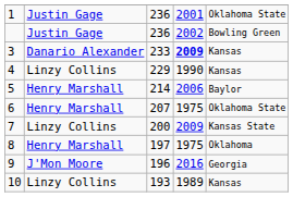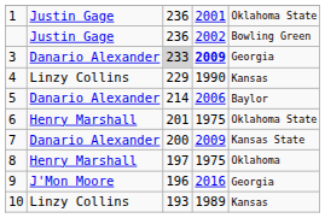 <table class="wikitable">
 <tr>
 </tr>
 <tr>
 <td>1</td>
 <td><a href='#'>Justin Gage</a></td>
 <td>236</td>
 <td><a href='#'>2001</a></td>
 <td style="font-size:80%;">Oklahoma State</td>
 </tr>
 <tr>
 <td></td>
 <td><a href='#'>Justin Gage</a></td>
 <td>236</td>
 <td><a href='#'>2002</a></td>
 <td style="font-size:80%;">Bowling Green</td>
 </tr>
 <tr>
 <td>3</td>
 <td><a href='#'>Danario Alexander</a></td>
-<td>233</td>
+<td style="background: lightgrey;">233</td>
 <td><strong><a href='#'>2009</a></strong></td>
-<td style="font-size:80%;">Kansas</td>
+<td style="font-size:80%;">Georgia</td>
 </tr>
 <tr>
 <td>4</td>
 <td>Linzy Collins</td>
 <td>229</td>
 <td>1990</td>
 <td style="font-size:80%;">Kansas</td>
 </tr>
 <tr>
 <td>5</td>
-<td><a href='#'>Henry Marshall</a></td>
+<td><a href='#'>Danario Alexander</a></td>
 <td>214</td>
 <td><a href='#'>2006</a></td>
 <td style="font-size:80%;">Baylor</td>
 </tr>
 <tr>
 <td>6</td>
 <td><a href='#'>Henry Marshall</a></td>
-<td>207</td>
+<td>201</td>
 <td>1975</td>
 <td style="font-size:80%;">Oklahoma State</td>
 </tr>
 <tr>
 <td>7</td>
-<td>Linzy Collins</td>
+<td><a href='#'>Danario Alexander</a></td>
 <td>200</td>
 <td><a href='#'>2009</a></td>
 <td style="font-size:80%;">Kansas State</td>
 </tr>
 <tr>
 <td>8</td>
 <td><a href='#'>Henry Marshall</a></td>
 <td>197</td>
 <td>1975</td>
 <td style="font-size:80%;">Oklahoma</td>
 </tr>
 <tr>
 <td>9</td>
 <td><a href='#'>J'Mon Moore</a></td>
 <td>196</td>
 <td><a href='#'>2016</a></td>
 <td style="font-size:80%;">Georgia</td>
 </tr>
 <tr>
 <td>10</td>
 <td>Linzy Collins</td>
 <td>193</td>
 <td>1989</td>
 <td style="font-size:80%;">Kansas</td>
 </tr>
 </table>
